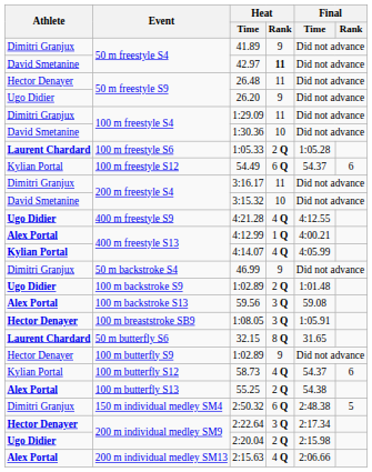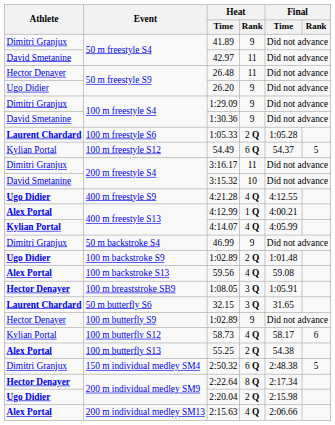 <table class=wikitable style=font-size:90%;text-align:center>
 <tr>
 <th rowspan=2>Athlete</th>
 <th rowspan=2>Event</th>
 <th colspan=2>Heat</th>
 <th colspan=2>Final</th>
 </tr>
 <tr style=font-size:95%>
 <th>Time</th>
 <th>Rank</th>
 <th>Time</th>
 <th>Rank</th>
 </tr>
 <tr align=center>
 <td align=left><a href='#'>Dimitri Granjux</a></td>
 <td align=left rowspan=2><a href='#'>50 m freestyle S4</a></td>
 <td>41.89</td>
 <td>9</td>
 <td colspan=2>Did not advance</td>
 </tr>
 <tr align=center>
 <td align=left><a href='#'>David Smetanine</a></td>
 <td>42.97</td>
-<td><strong>11</strong></td>
+<td>11</td>
 <td colspan=2>Did not advance</td>
 </tr>
 <tr align=center>
 <td align=left><a href='#'>Hector Denayer</a></td>
 <td align=left rowspan=2><a href='#'>50 m freestyle S9</a></td>
 <td>26.48</td>
 <td>11</td>
 <td colspan=2>Did not advance</td>
 </tr>
 <tr align=center>
 <td align=left><a href='#'>Ugo Didier</a></td>
 <td>26.20</td>
 <td>9</td>
 <td colspan=2>Did not advance</td>
 </tr>
 <tr align=center>
 <td align=left><a href='#'>Dimitri Granjux</a></td>
 <td align=left rowspan=2><a href='#'>100 m freestyle S4</a></td>
 <td>1:29.09</td>
-<td>11</td>
+<td>9</td>
 <td colspan=2>Did not advance</td>
 </tr>
 <tr align=center>
 <td align=left><a href='#'>David Smetanine</a></td>
 <td>1:30.36</td>
-<td>10</td>
+<td>9</td>
 <td colspan=2>Did not advance</td>
 </tr>
 <tr align=center>
 <td align=left><strong><a href='#'>Laurent Chardard</a></strong></td>
 <td align=left><a href='#'>100 m freestyle S6</a></td>
 <td>1:05.33</td>
 <td>2 <strong>Q</strong></td>
 <td>1:05.28</td>
 <td></td>
 </tr>
 <tr align=center>
 <td align=left><a href='#'>Kylian Portal</a></td>
 <td align=left><a href='#'>100 m freestyle S12</a></td>
 <td>54.49</td>
 <td>6 <strong>Q</strong></td>
 <td>54.37</td>
-<td>6</td>
+<td>5</td>
 </tr>
 <tr align=center>
 <td align=left><a href='#'>Dimitri Granjux</a></td>
 <td align=left rowspan=2><a href='#'>200 m freestyle S4</a></td>
 <td>3:16.17</td>
 <td>11</td>
 <td colspan=2>Did not advance</td>
 </tr>
 <tr align=center>
 <td align=left><a href='#'>David Smetanine</a></td>
 <td>3:15.32</td>
 <td>10</td>
 <td colspan=2>Did not advance</td>
 </tr>
 <tr align=center>
 <td align=left><strong><a href='#'>Ugo Didier</a></strong></td>
 <td align=left><a href='#'>400 m freestyle S9</a></td>
 <td>4:21.28</td>
 <td>4 <strong>Q</strong></td>
 <td>4:12.55</td>
 <td></td>
 </tr>
 <tr align=center>
 <td align=left><strong><a href='#'>Alex Portal</a></strong></td>
 <td align=left rowspan=2><a href='#'>400 m freestyle S13</a></td>
 <td>4:12.99</td>
 <td>1 <strong>Q</strong></td>
 <td>4:00.21</td>
 <td></td>
 </tr>
 <tr align=center>
 <td align=left><strong><a href='#'>Kylian Portal</a></strong></td>
 <td>4:14.07</td>
 <td>4 <strong>Q</strong></td>
 <td>4:05.99</td>
 <td></td>
 </tr>
 <tr align=center>
 <td align=left><a href='#'>Dimitri Granjux</a></td>
 <td align=left><a href='#'>50 m backstroke S4</a></td>
 <td>46.99</td>
 <td>9</td>
 <td colspan=2>Did not advance</td>
 </tr>
 <tr align=center>
 <td align=left><strong><a href='#'>Ugo Didier</a></strong></td>
 <td align=left><a href='#'>100 m backstroke S9</a></td>
 <td>1:02.89</td>
 <td>2 <strong>Q</strong></td>
 <td>1:01.48</td>
 <td></td>
 </tr>
 <tr align=center>
 <td align=left><strong><a href='#'>Alex Portal</a></strong></td>
 <td align=left><a href='#'>100 m backstroke S13</a></td>
 <td>59.56</td>
-<td>3 <strong>Q</strong></td>
+<td>4 <strong>Q</strong></td>
 <td>59.08</td>
 <td></td>
 </tr>
 <tr align=center>
 <td align=left><strong><a href='#'>Hector Denayer</a></strong></td>
 <td align=left><a href='#'>100 m breaststroke SB9</a></td>
 <td>1:08.05</td>
 <td>3 <strong>Q</strong></td>
 <td>1:05.91</td>
 <td></td>
 </tr>
 <tr align=center>
 <td align=left><strong><a href='#'>Laurent Chardard</a></strong></td>
 <td align=left><a href='#'>50 m butterfly S6</a></td>
 <td>32.15</td>
-<td>8 <strong>Q</strong></td>
+<td>3 <strong>Q</strong></td>
 <td>31.65</td>
 <td></td>
 </tr>
 <tr align=center>
 <td align=left><a href='#'>Hector Denayer</a></td>
 <td align=left><a href='#'>100 m butterfly S9</a></td>
 <td>1:02.89</td>
 <td>9</td>
 <td colspan=2>Did not advance</td>
 </tr>
 <tr align=center>
 <td align=left><a href='#'>Kylian Portal</a></td>
 <td align=left><a href='#'>100 m butterfly S12</a></td>
 <td>58.73</td>
 <td>4 <strong>Q</strong></td>
-<td>54.37</td>
+<td>58.17</td>
 <td>6</td>
 </tr>
 <tr align=center>
 <td align=left><strong><a href='#'>Alex Portal</a></strong></td>
 <td align=left><a href='#'>100 m butterfly S13</a></td>
 <td>55.25</td>
 <td>2 <strong>Q</strong></td>
 <td>54.38</td>
 <td></td>
 </tr>
 <tr align=center>
 <td align=left><a href='#'>Dimitri Granjux</a></td>
 <td align=left><a href='#'>150 m individual medley SM4</a></td>
 <td>2:50.32</td>
 <td>6 <strong>Q</strong></td>
 <td>2:48.38</td>
 <td>5</td>
 </tr>
 <tr align=center>
 <td align=left><strong><a href='#'>Hector Denayer</a></strong></td>
 <td align=left rowspan=2><a href='#'>200 m individual medley SM9</a></td>
 <td>2:22.64</td>
-<td>3 <strong>Q</strong></td>
+<td>8 <strong>Q</strong></td>
 <td>2:17.34</td>
 <td></td>
 </tr>
 <tr align=center>
 <td align=left><strong><a href='#'>Ugo Didier</a></strong></td>
 <td>2:20.04</td>
 <td>2 <strong>Q</strong></td>
 <td>2:15.98</td>
 <td></td>
 </tr>
 <tr align=center>
 <td align=left><strong><a href='#'>Alex Portal</a></strong></td>
 <td align=left><a href='#'>200 m individual medley SM13</a></td>
 <td>2:15.63</td>
 <td>4 <strong>Q</strong></td>
 <td>2:06.66</td>
 <td></td>
 </tr>
 </table>
